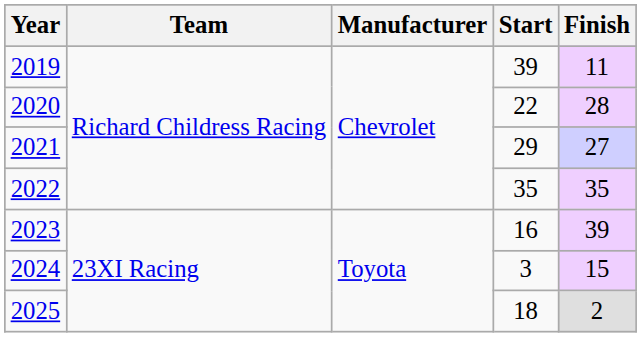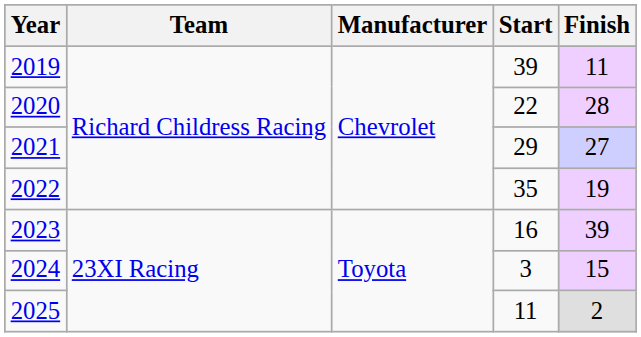 <table class="wikitable" style="font-size: 90%;">
 <tr>
 <th>Year</th>
 <th>Team</th>
 <th>Manufacturer</th>
 <th>Start</th>
 <th>Finish</th>
 </tr>
 <tr>
 <td><a href='#'>2019</a></td>
 <td rowspan=4><a href='#'>Richard Childress Racing</a></td>
 <td rowspan=4><a href='#'>Chevrolet</a></td>
 <td align=center>39</td>
 <td align=center style="background:#EFCFFF;">11</td>
 </tr>
 <tr>
 <td><a href='#'>2020</a></td>
 <td align=center>22</td>
 <td align=center style="background:#EFCFFF;">28</td>
 </tr>
 <tr>
 <td><a href='#'>2021</a></td>
 <td align=center>29</td>
 <td align=center style="background:#CFCFFF;">27</td>
 </tr>
 <tr>
 <td><a href='#'>2022</a></td>
 <td align=center>35</td>
-<td align=center style="background:#EFCFFF;">35</td>
+<td align=center style="background:#EFCFFF;">19</td>
 </tr>
 <tr>
 <td><a href='#'>2023</a></td>
 <td rowspan=3><a href='#'>23XI Racing</a></td>
 <td rowspan=3><a href='#'>Toyota</a></td>
 <td align=center>16</td>
 <td align=center style="background:#EFCFFF;">39</td>
 </tr>
 <tr>
 <td><a href='#'>2024</a></td>
 <td align=center>3</td>
 <td align=center style="background:#EFCFFF;">15</td>
 </tr>
 <tr>
 <td><a href='#'>2025</a></td>
-<td align=center>18</td>
+<td align=center>11</td>
 <td align=center style="background:#DFDFDF;">2</td>
 </tr>
 </table>
